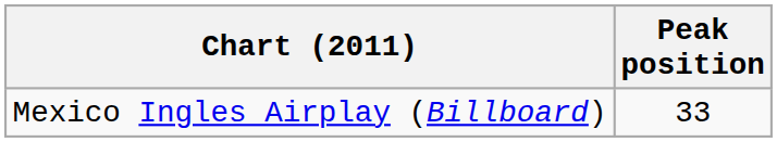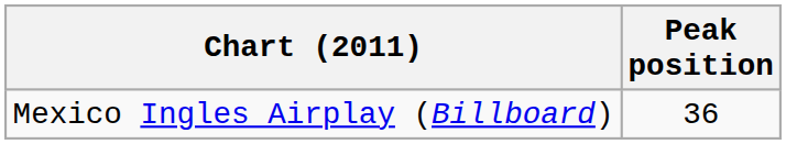 <table class="wikitable sortable">
 <tr>
 <th>Chart (2011)</th>
 <th>Peak<br>position</th>
 </tr>
 <tr>
 <td>Mexico <a href='#'>Ingles Airplay</a> (<em><a href='#'>Billboard</a></em>)</td>
-<td align="center">33</td>
+<td align="center">36</td>
 </tr>
 </table>
